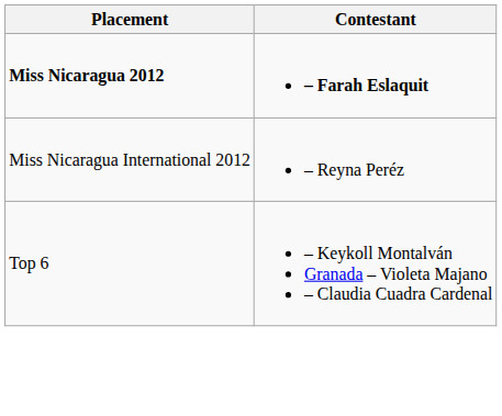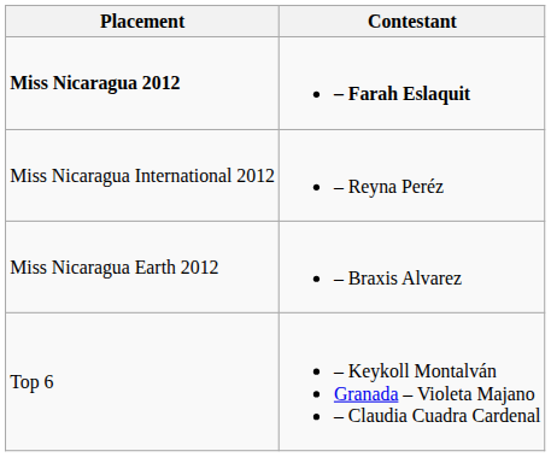 <table class="wikitable sortable" style="font-size: 95%;">
 <tr>
 <th>Placement</th>
 <th>Contestant</th>
 </tr>
 <tr>
 <td><strong>Miss Nicaragua 2012</strong></td>
 <td><br><ul><li><strong> – Farah Eslaquit</strong></li></ul></td>
 </tr>
 <tr>
 <td>Miss Nicaragua International 2012</td>
 <td><br><ul><li> –  Reyna Peréz</li></ul></td>
 </tr>
 <tr>
+<td>Miss Nicaragua Earth 2012</td>
+<td><br><ul><li> – Braxis Alvarez</li></ul></td>
+</tr>
+<tr>
 <td>Top 6</td>
 <td><br><ul><li> – Keykoll Montalván</li><li> <a href='#'>Granada</a> – Violeta Majano</li><li> – Claudia Cuadra Cardenal</li></ul></td>
 </tr>
 </table>
